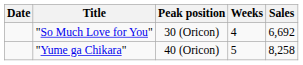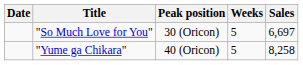 <table class="wikitable">
 <tr>
 <th>Date</th>
 <th>Title</th>
 <th>Peak position</th>
 <th>Weeks</th>
 <th>Sales</th>
 </tr>
 <tr>
 <td></td>
 <td>"<a href='#'>So Much Love for You</a>"</td>
 <td align="center">30 (Oricon)</td>
-<td>4</td>
-<td>6,692</td>
+<td>5</td>
+<td>6,697</td>
 </tr>
 <tr>
 <td></td>
 <td>"<a href='#'>Yume ga Chikara</a>"</td>
 <td align="center">40 (Oricon)</td>
 <td>5</td>
 <td>8,258</td>
 </tr>
 </table>
